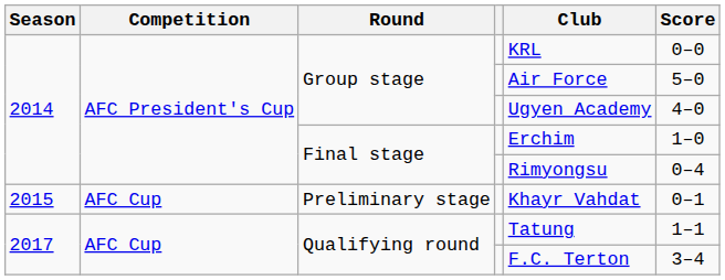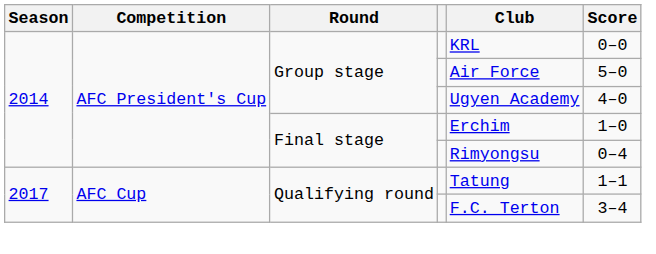 <table class="wikitable">
 <tr>
 <th>Season</th>
 <th>Competition</th>
 <th>Round</th>
 <th></th>
 <th>Club</th>
 <th>Score</th>
 </tr>
 <tr>
 <td rowspan="5"><a href='#'>2014</a></td>
 <td rowspan="5"><a href='#'>AFC President's Cup</a></td>
 <td rowspan="3">Group stage</td>
 <td></td>
 <td><a href='#'>KRL</a></td>
 <td align=center>0–0</td>
 </tr>
 <tr>
 <td></td>
 <td><a href='#'>Air Force</a></td>
 <td align=center>5–0</td>
 </tr>
 <tr>
 <td></td>
 <td><a href='#'>Ugyen Academy</a></td>
 <td align=center>4–0</td>
 </tr>
 <tr>
 <td rowspan="2">Final stage</td>
 <td></td>
 <td><a href='#'>Erchim</a></td>
 <td align=center>1–0</td>
 </tr>
 <tr>
 <td></td>
 <td><a href='#'>Rimyongsu</a></td>
 <td align=center>0–4</td>
 </tr>
 <tr>
-<td rowspan="1"><a href='#'>2015</a></td>
-<td rowspan="1"><a href='#'>AFC Cup</a></td>
-<td rowspan="1">Preliminary stage</td>
-<td></td>
-<td><a href='#'>Khayr Vahdat</a></td>
-<td align=center>0–1</td>
-</tr>
-<tr>
 <td rowspan="2"><a href='#'>2017</a></td>
 <td rowspan="2"><a href='#'>AFC Cup</a></td>
 <td rowspan="2">Qualifying round</td>
 <td></td>
 <td><a href='#'>Tatung</a></td>
 <td align=center>1–1</td>
 </tr>
 <tr>
 <td></td>
 <td><a href='#'>F.C. Terton</a></td>
 <td align=center>3–4</td>
 </tr>
 </table>
